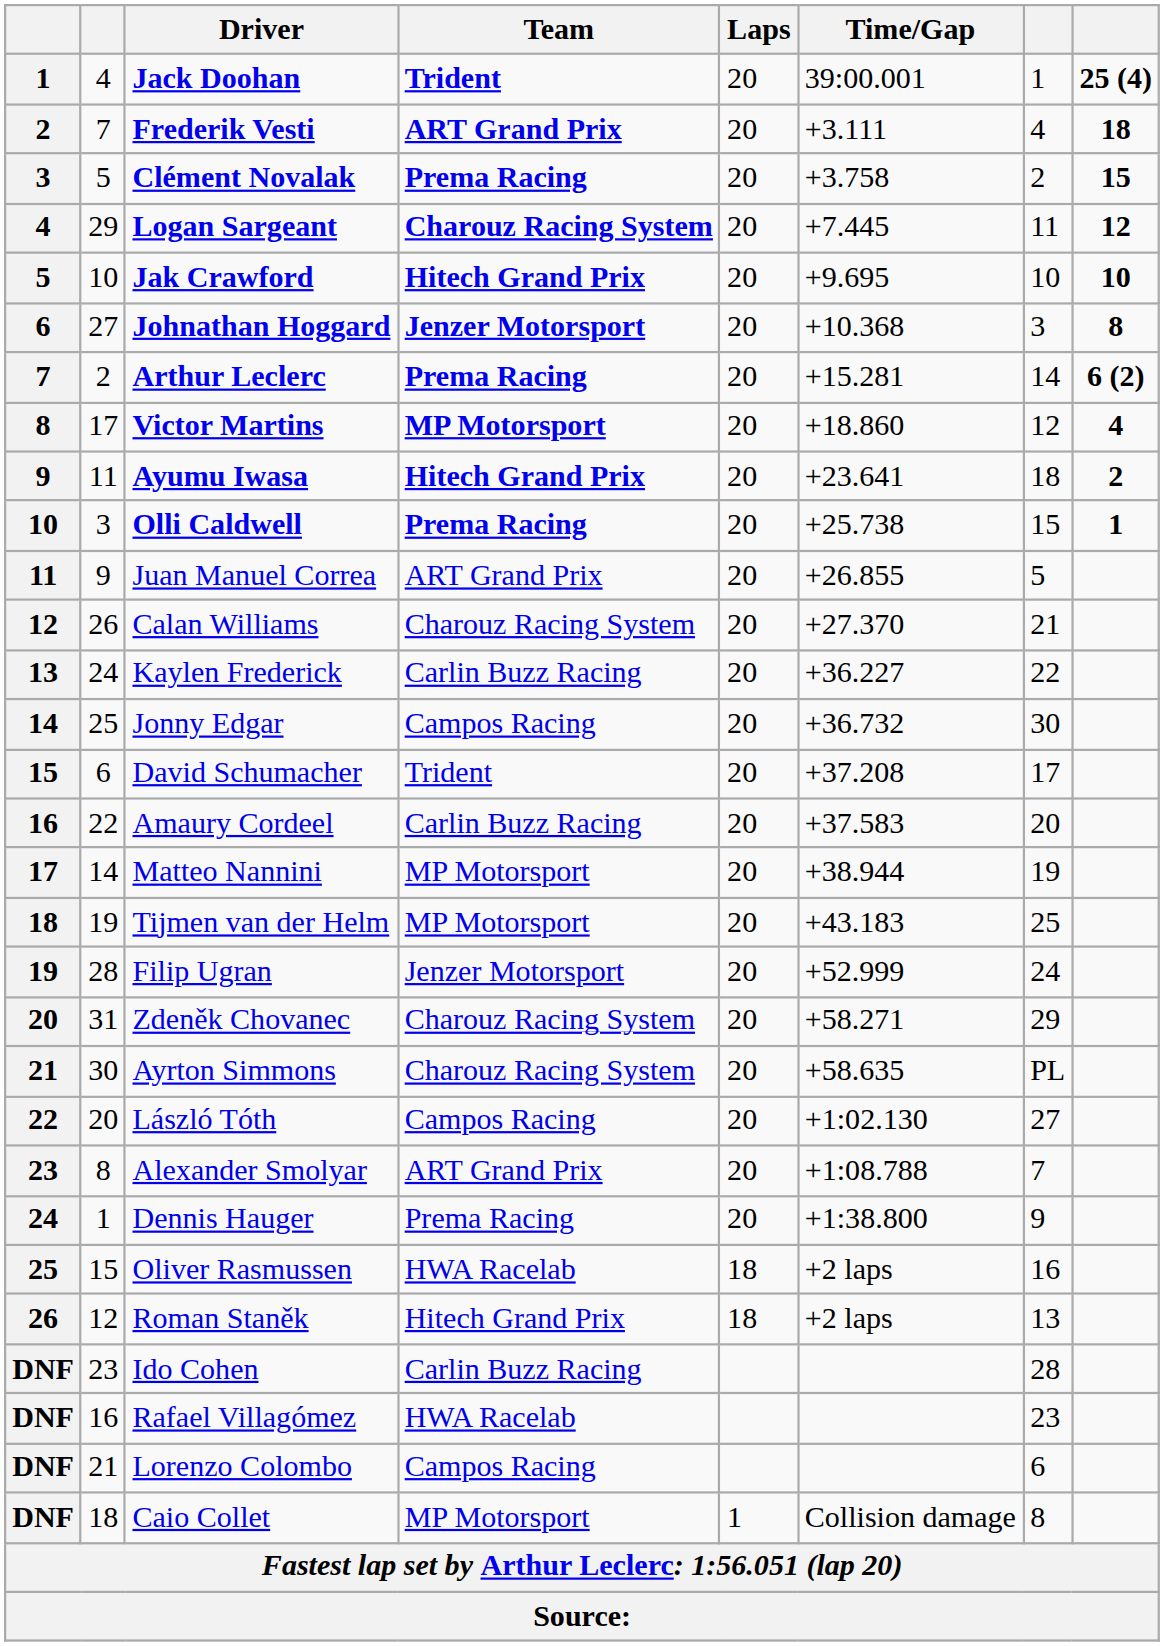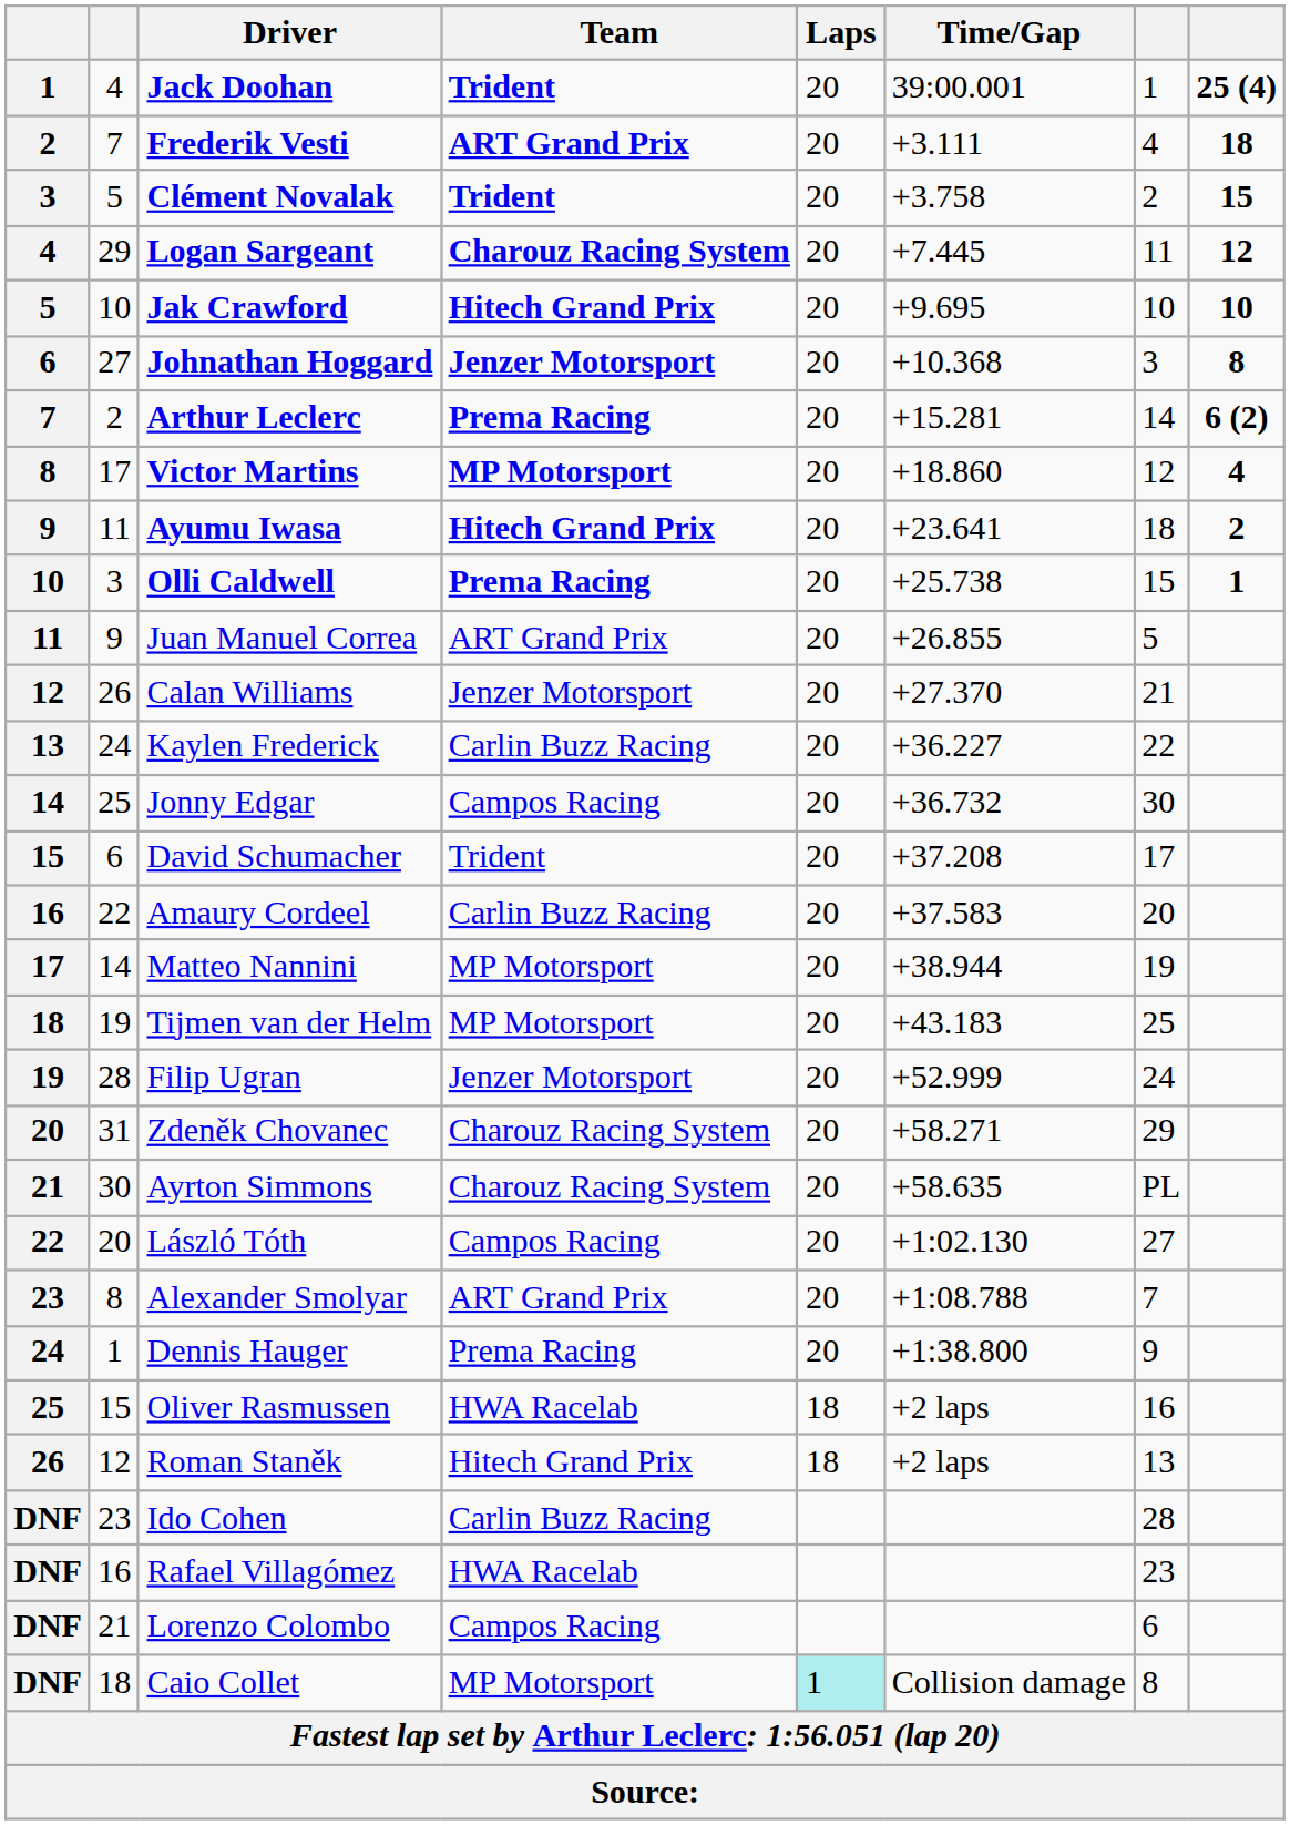 <table class="wikitable" style="font-size:85%">
 <tr>
 <th></th>
 <th></th>
 <th>Driver</th>
 <th>Team</th>
 <th>Laps</th>
 <th>Time/Gap</th>
 <th></th>
 <th></th>
 </tr>
 <tr>
 <th>1</th>
 <td align="center">4</td>
 <td><strong> <a href='#'>Jack Doohan</a></strong></td>
 <td><a href='#'><strong>Trident</strong></a></td>
 <td>20</td>
 <td>39:00.001</td>
 <td>1</td>
 <td align="center"><strong>25 (4)</strong></td>
 </tr>
 <tr>
 <th>2</th>
 <td align="center">7</td>
 <td><strong> <a href='#'>Frederik Vesti</a></strong></td>
 <td><strong><a href='#'>ART Grand Prix</a></strong></td>
 <td>20</td>
 <td>+3.111</td>
 <td>4</td>
 <td align="center"><strong>18</strong></td>
 </tr>
 <tr>
 <th>3</th>
 <td align="center">5</td>
 <td><strong> <a href='#'>Clément Novalak</a></strong></td>
-<td><a href='#'><strong>Prema Racing</strong></a></td>
+<td><a href='#'><strong>Trident</strong></a></td>
 <td>20</td>
 <td>+3.758</td>
 <td>2</td>
 <td align="center"><strong>15</strong></td>
 </tr>
 <tr>
 <th>4</th>
 <td align="center">29</td>
 <td><strong> <a href='#'>Logan Sargeant</a></strong></td>
 <td><strong><a href='#'>Charouz Racing System</a></strong></td>
 <td>20</td>
 <td>+7.445</td>
 <td>11</td>
 <td align="center"><strong>12</strong></td>
 </tr>
 <tr>
 <th>5</th>
 <td align="center">10</td>
 <td><strong> <a href='#'>Jak Crawford</a></strong></td>
 <td><strong><a href='#'>Hitech Grand Prix</a></strong></td>
 <td>20</td>
 <td>+9.695</td>
 <td>10</td>
 <td align="center"><strong>10</strong></td>
 </tr>
 <tr>
 <th>6</th>
 <td align="center">27</td>
 <td><strong> <a href='#'>Johnathan Hoggard</a></strong></td>
 <td><strong><a href='#'>Jenzer Motorsport</a></strong></td>
 <td>20</td>
 <td>+10.368</td>
 <td>3</td>
 <td align="center"><strong>8</strong></td>
 </tr>
 <tr>
 <th>7</th>
 <td align="center">2</td>
 <td><strong> <a href='#'>Arthur Leclerc</a></strong></td>
 <td><a href='#'><strong>Prema Racing</strong></a></td>
 <td>20</td>
 <td>+15.281</td>
 <td>14</td>
 <td align="center"><strong>6 (2)</strong></td>
 </tr>
 <tr>
 <th>8</th>
 <td align="center">17</td>
 <td><strong> <a href='#'>Victor Martins</a></strong></td>
 <td><strong><a href='#'>MP Motorsport</a></strong></td>
 <td>20</td>
 <td>+18.860</td>
 <td>12</td>
 <td align="center"><strong>4</strong></td>
 </tr>
 <tr>
 <th>9</th>
 <td align="center">11</td>
 <td><strong> <a href='#'>Ayumu Iwasa</a></strong></td>
 <td><strong><a href='#'>Hitech Grand Prix</a></strong></td>
 <td>20</td>
 <td>+23.641</td>
 <td>18</td>
 <td align="center"><strong>2</strong></td>
 </tr>
 <tr>
 <th>10</th>
 <td align="center">3</td>
 <td><strong> <a href='#'>Olli Caldwell</a></strong></td>
 <td><a href='#'><strong>Prema Racing</strong></a></td>
 <td>20</td>
 <td>+25.738</td>
 <td>15</td>
 <td align="center"><strong>1</strong></td>
 </tr>
 <tr>
 <th>11</th>
 <td align="center">9</td>
 <td> <a href='#'>Juan Manuel Correa</a></td>
 <td><a href='#'>ART Grand Prix</a></td>
 <td>20</td>
 <td>+26.855</td>
 <td>5</td>
 <td align="center"></td>
 </tr>
 <tr>
 <th>12</th>
 <td align="center">26</td>
 <td> <a href='#'>Calan Williams</a></td>
-<td><a href='#'>Charouz Racing System</a></td>
+<td><a href='#'>Jenzer Motorsport</a></td>
 <td>20</td>
 <td>+27.370</td>
 <td>21</td>
 <td></td>
 </tr>
 <tr>
 <th>13</th>
 <td align="center">24</td>
 <td> <a href='#'>Kaylen Frederick</a></td>
 <td><a href='#'>Carlin Buzz Racing</a></td>
 <td>20</td>
 <td>+36.227</td>
 <td>22</td>
 <td></td>
 </tr>
 <tr>
 <th>14</th>
 <td align="center">25</td>
 <td> <a href='#'>Jonny Edgar</a></td>
 <td><a href='#'>Campos Racing</a></td>
 <td>20</td>
 <td>+36.732</td>
 <td>30</td>
 <td></td>
 </tr>
 <tr>
 <th>15</th>
 <td align="center">6</td>
 <td> <a href='#'>David Schumacher</a></td>
 <td><a href='#'>Trident</a></td>
 <td>20</td>
 <td>+37.208</td>
 <td>17</td>
 <td></td>
 </tr>
 <tr>
 <th>16</th>
 <td align="center">22</td>
 <td> <a href='#'>Amaury Cordeel</a></td>
 <td><a href='#'>Carlin Buzz Racing</a></td>
 <td>20</td>
 <td>+37.583</td>
 <td>20</td>
 <td align="center"></td>
 </tr>
 <tr>
 <th>17</th>
 <td align="center">14</td>
 <td> <a href='#'>Matteo Nannini</a></td>
 <td><a href='#'>MP Motorsport</a></td>
 <td>20</td>
 <td>+38.944</td>
 <td>19</td>
 <td align="center"></td>
 </tr>
 <tr>
 <th>18</th>
 <td align="center">19</td>
 <td> <a href='#'>Tijmen van der Helm</a></td>
 <td><a href='#'>MP Motorsport</a></td>
 <td>20</td>
 <td>+43.183</td>
 <td>25</td>
 <td align="center"></td>
 </tr>
 <tr>
 <th>19</th>
 <td align="center">28</td>
 <td> <a href='#'>Filip Ugran</a></td>
 <td><a href='#'>Jenzer Motorsport</a></td>
 <td>20</td>
 <td>+52.999</td>
 <td>24</td>
 <td></td>
 </tr>
 <tr>
 <th>20</th>
 <td align="center">31</td>
 <td> <a href='#'>Zdeněk Chovanec</a></td>
 <td><a href='#'>Charouz Racing System</a></td>
 <td>20</td>
 <td>+58.271</td>
 <td>29</td>
 <td></td>
 </tr>
 <tr>
 <th>21</th>
 <td align="center">30</td>
 <td> <a href='#'>Ayrton Simmons</a></td>
 <td><a href='#'>Charouz Racing System</a></td>
 <td>20</td>
 <td>+58.635</td>
 <td>PL</td>
 <td align="center"></td>
 </tr>
 <tr>
 <th>22</th>
 <td align="center">20</td>
 <td> <a href='#'>László Tóth</a></td>
 <td><a href='#'>Campos Racing</a></td>
 <td>20</td>
 <td>+1:02.130</td>
 <td>27</td>
 <td></td>
 </tr>
 <tr>
 <th>23</th>
 <td align="center">8</td>
 <td> <a href='#'>Alexander Smolyar</a></td>
 <td><a href='#'>ART Grand Prix</a></td>
 <td>20</td>
 <td>+1:08.788</td>
 <td>7</td>
 <td align="center"></td>
 </tr>
 <tr>
 <th>24</th>
 <td align="center">1</td>
 <td> <a href='#'>Dennis Hauger</a></td>
 <td><a href='#'>Prema Racing</a></td>
 <td>20</td>
 <td>+1:38.800</td>
 <td>9</td>
 <td></td>
 </tr>
 <tr>
 <th>25</th>
 <td align="center">15</td>
 <td> <a href='#'>Oliver Rasmussen</a></td>
 <td><a href='#'>HWA Racelab</a></td>
 <td>18</td>
 <td>+2 laps</td>
 <td>16</td>
 <td></td>
 </tr>
 <tr>
 <th>26</th>
 <td align="center">12</td>
 <td> <a href='#'>Roman Staněk</a></td>
 <td><a href='#'>Hitech Grand Prix</a></td>
 <td>18</td>
 <td>+2 laps</td>
 <td>13</td>
 <td></td>
 </tr>
 <tr>
 <th>DNF</th>
 <td align="center">23</td>
 <td> <a href='#'>Ido Cohen</a></td>
 <td><a href='#'>Carlin Buzz Racing</a></td>
 <td></td>
 <td></td>
 <td>28</td>
 <td align="center"></td>
 </tr>
 <tr>
 <th>DNF</th>
 <td align="center">16</td>
 <td> <a href='#'>Rafael Villagómez</a></td>
 <td><a href='#'>HWA Racelab</a></td>
 <td></td>
 <td></td>
 <td>23</td>
 <td align="center"></td>
 </tr>
 <tr>
 <th>DNF</th>
 <td align="center">21</td>
 <td> <a href='#'>Lorenzo Colombo</a></td>
 <td><a href='#'>Campos Racing</a></td>
 <td></td>
 <td></td>
 <td>6</td>
 <td align="center"></td>
 </tr>
 <tr>
 <th>DNF</th>
 <td align="center">18</td>
 <td> <a href='#'>Caio Collet</a></td>
 <td><a href='#'>MP Motorsport</a></td>
-<td>1</td>
+<td style="background: paleturquoise;">1</td>
 <td>Collision damage</td>
 <td>8</td>
 <td align="center"></td>
 </tr>
 <tr>
 <th colspan="8"><em>Fastest lap set by</em> <strong> <a href='#'>Arthur Leclerc</a><strong><em>: 1:56.051 (lap 20)<em></th>
 </tr>
 <tr>
 <th colspan="8">Source:</th>
 </tr>
 </table>
